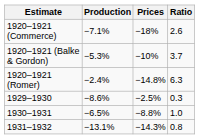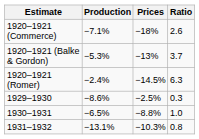 <table class="wikitable" style="float:right; clear:right; margin-left:1em; margin-right:0em; font-size:90%; width:230pt;">
 <tr>
 <th>Estimate</th>
 <th>Production</th>
 <th>Prices</th>
 <th>Ratio</th>
 </tr>
 <tr>
 <td>1920–1921 (Commerce)</td>
 <td>−7.1%</td>
 <td>−18%</td>
 <td>2.6</td>
 </tr>
 <tr>
 <td>1920–1921 (Balke & Gordon)</td>
 <td>−5.3%</td>
-<td>−10%</td>
+<td>−13%</td>
 <td>3.7</td>
 </tr>
 <tr>
 <td>1920–1921 (Romer)</td>
 <td>−2.4%</td>
-<td>−14.8%</td>
+<td>−14.5%</td>
 <td>6.3</td>
 </tr>
 <tr>
 <td>1929–1930</td>
 <td>−8.6%</td>
 <td>−2.5%</td>
 <td>0.3</td>
 </tr>
 <tr>
 <td>1930–1931</td>
 <td>−6.5%</td>
 <td>−8.8%</td>
 <td>1.0</td>
 </tr>
 <tr>
 <td>1931–1932</td>
 <td>−13.1%</td>
-<td>−14.3%</td>
+<td>−10.3%</td>
 <td>0.8</td>
 </tr>
 </table>
